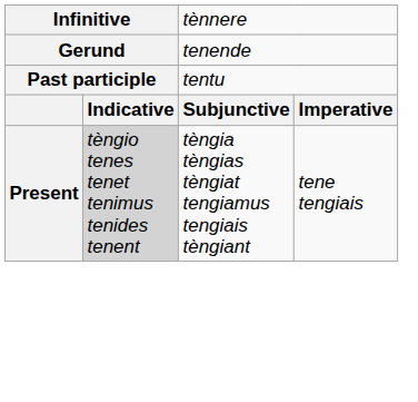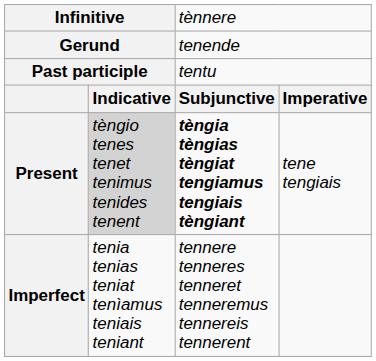 <table class="wikitable">
 <tr>
 <th colspan=2>Infinitive</th>
 <td colspan=2><em>tènnere</em></td>
 </tr>
 <tr>
 <th colspan=2>Gerund</th>
 <td colspan=2><em>tenende</em></td>
 </tr>
 <tr>
 <th colspan=2>Past participle</th>
 <td colspan=2><em>tentu</em></td>
 </tr>
 <tr>
 <th></th>
 <th>Indicative</th>
 <th>Subjunctive</th>
 <th>Imperative</th>
 </tr>
 <tr>
 <th>Present</th>
 <td style="background: lightgrey;"><em>tèngio</em><br><em>tenes</em><br><em>tenet</em><br><em>tenimus</em><br><em>tenides</em><br><em>tenent</em></td>
-<td><em>tèngia</em><br><em>tèngias</em><br><em>tèngiat</em><br><em>tengiamus</em><br><em>tengiais</em><br><em>tèngiant</em></td>
+<td><strong><em>tèngia</em><br><em>tèngias</em><br><em>tèngiat</em><br><em>tengiamus</em><br><em>tengiais</em><br><em>tèngiant</em></strong></td>
 <td><em>tene</em><br><em>tengiais</em></td>
 </tr>
+<tr>
+<th>Imperfect</th>
+<td><em>tenia</em><br><em>tenias</em><br><em>teniat</em><br><em>tenìamus</em><br><em>teniais</em><br><em>teniant</em></td>
+<td><em>tennere</em><br><em>tenneres</em><br><em>tenneret</em><br><em>tenneremus</em><br><em>tennereis</em><br><em>tennerent</em></td>
+<td></td>
+</tr>
 </table>
